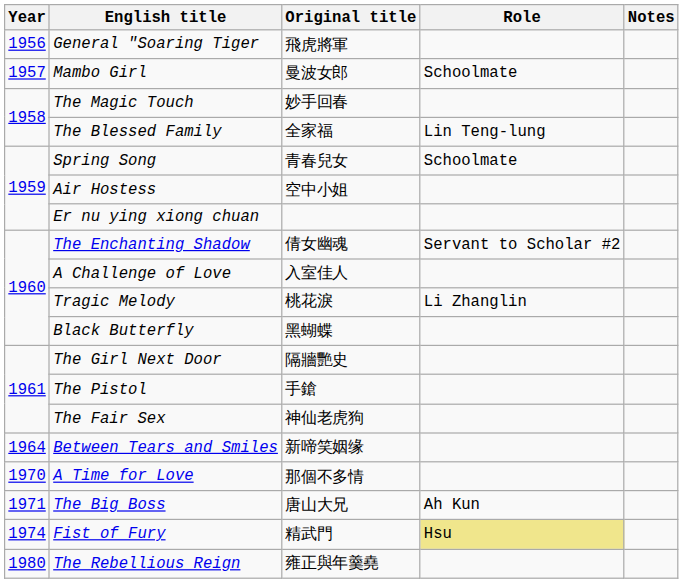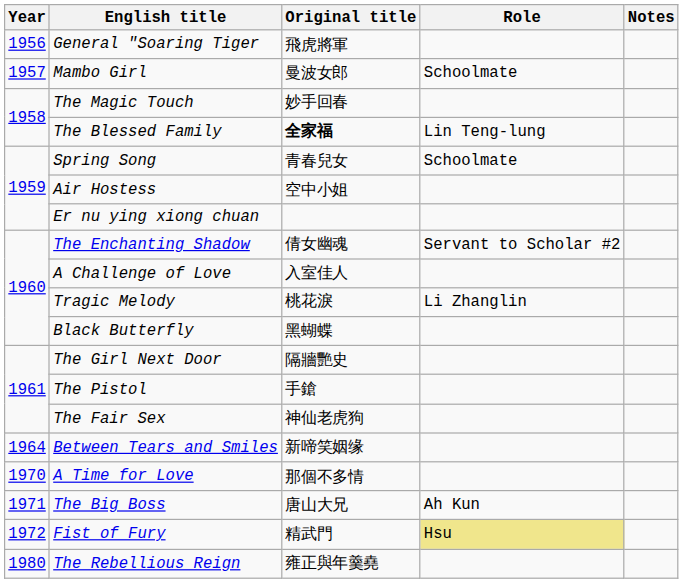 <table class="wikitable sortable">
 <tr>
 <th>Year</th>
 <th>English title</th>
 <th>Original title</th>
 <th>Role</th>
 <th class="unsortable">Notes</th>
 </tr>
 <tr>
 <td><a href='#'>1956</a></td>
 <td><em>General "Soaring Tiger</em></td>
 <td>飛虎將軍</td>
 <td></td>
 <td></td>
 </tr>
 <tr>
 <td><a href='#'>1957</a></td>
 <td><em>Mambo Girl</em></td>
 <td>曼波女郎</td>
 <td>Schoolmate</td>
 <td></td>
 </tr>
 <tr>
 <td rowspan="2"><a href='#'>1958</a></td>
 <td><em>The Magic Touch</em></td>
 <td>妙手回春</td>
 <td></td>
 <td></td>
 </tr>
 <tr>
 <td><em>The Blessed Family</em></td>
-<td>全家福</td>
+<td><strong>全家福</strong></td>
 <td>Lin Teng-lung</td>
 <td></td>
 </tr>
 <tr>
 <td rowspan="3"><a href='#'>1959</a></td>
 <td><em>Spring Song</em></td>
 <td>青春兒女</td>
 <td>Schoolmate</td>
 <td></td>
 </tr>
 <tr>
 <td><em>Air Hostess</em></td>
 <td>空中小姐</td>
 <td></td>
 <td></td>
 </tr>
 <tr>
 <td><em>Er nu ying xiong chuan</em></td>
 <td></td>
 <td></td>
 <td></td>
 </tr>
 <tr>
 <td rowspan="4"><a href='#'>1960</a></td>
 <td><em><a href='#'>The Enchanting Shadow</a></em></td>
 <td>倩女幽魂</td>
 <td>Servant to Scholar #2</td>
 <td></td>
 </tr>
 <tr>
 <td><em>A Challenge of Love</em></td>
 <td>入室佳人</td>
 <td></td>
 <td></td>
 </tr>
 <tr>
 <td><em>Tragic Melody</em></td>
 <td>桃花淚</td>
 <td>Li Zhanglin</td>
 <td></td>
 </tr>
 <tr>
 <td><em>Black Butterfly</em></td>
 <td>黑蝴蝶</td>
 <td></td>
 <td></td>
 </tr>
 <tr>
 <td rowspan="3"><a href='#'>1961</a></td>
 <td><em>The Girl Next Door</em></td>
 <td>隔牆艷史</td>
 <td></td>
 <td></td>
 </tr>
 <tr>
 <td><em>The Pistol</em></td>
 <td>手鎗</td>
 <td></td>
 <td></td>
 </tr>
 <tr>
 <td><em>The Fair Sex</em></td>
 <td>神仙老虎狗</td>
 <td></td>
 <td></td>
 </tr>
 <tr>
 <td><a href='#'>1964</a></td>
 <td><em><a href='#'>Between Tears and Smiles</a></em></td>
 <td>新啼笑姻缘</td>
 <td></td>
 <td></td>
 </tr>
 <tr>
 <td><a href='#'>1970</a></td>
 <td><em><a href='#'>A Time for Love</a></em></td>
 <td>那個不多情</td>
 <td></td>
 <td></td>
 </tr>
 <tr>
 <td><a href='#'>1971</a></td>
 <td><em><a href='#'>The Big Boss</a></em></td>
 <td>唐山大兄</td>
 <td>Ah Kun</td>
 <td></td>
 </tr>
 <tr>
-<td><a href='#'>1974</a></td>
+<td><a href='#'>1972</a></td>
 <td><em><a href='#'>Fist of Fury</a></em></td>
 <td>精武門</td>
 <td style="background: khaki;">Hsu</td>
 <td></td>
 </tr>
 <tr>
 <td><a href='#'>1980</a></td>
 <td><em><a href='#'>The Rebellious Reign</a></em></td>
 <td>雍正與年羹堯</td>
 <td></td>
 <td></td>
 </tr>
 </table>
